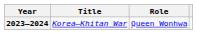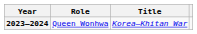 <table class="wikitable plainrowheaders">
 <tr>
 <th scope="col">Year</th>
+<th scope="col">Role</th>
 <th scope="col">Title</th>
-<th scope="col">Role</th>
 <th scope="col" class="unsortable"></th>
 </tr>
 <tr>
 <th scope="row">2023–2024</th>
+<td><a href='#'>Queen Wonhwa</a></td>
 <td><em><a href='#'>Korea–Khitan War</a></em></td>
-<td><a href='#'>Queen Wonhwa</a></td>
 <td style="text-align:center"></td>
 </tr>
 </table>
